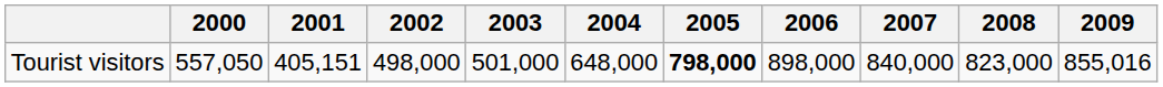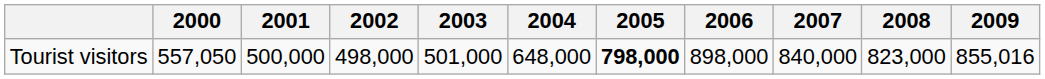 <table class="wikitable">
 <tr style="text-align:center;">
 <th></th>
 <th>2000</th>
 <th>2001</th>
 <th>2002</th>
 <th>2003</th>
 <th>2004</th>
 <th>2005</th>
 <th>2006</th>
 <th>2007</th>
 <th>2008</th>
 <th>2009</th>
 </tr>
 <tr>
 <td>Tourist visitors</td>
 <td align=center>557,050</td>
-<td align=center>405,151</td>
+<td align=center>500,000</td>
 <td align=center>498,000</td>
 <td align=center>501,000</td>
 <td align=center>648,000</td>
 <td align=center><strong>798,000</strong></td>
 <td align=center>898,000</td>
 <td align=center>840,000</td>
 <td align=center>823,000</td>
 <td align=center>855,016</td>
 </tr>
 </table>
